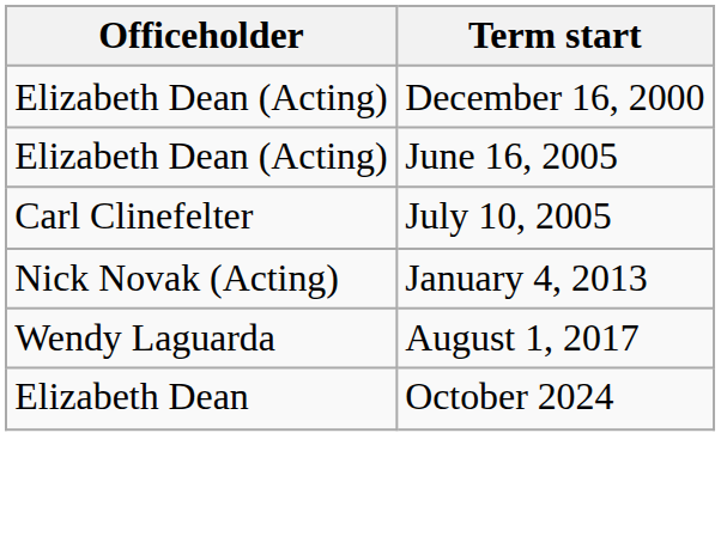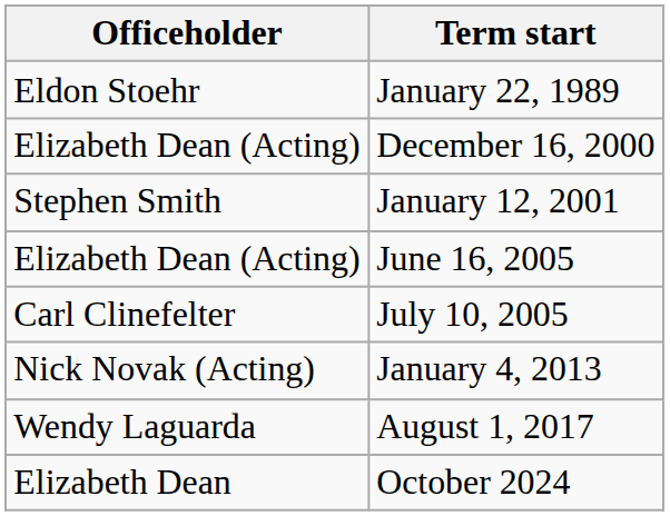 <table class="wikitable sortable">
 <tr style="vertical-align:bottom;">
 <th>Officeholder</th>
 <th>Term start</th>
 </tr>
 <tr>
+<td>Eldon Stoehr</td>
+<td>January 22, 1989</td>
+</tr>
+<tr>
 <td>Elizabeth Dean (Acting)</td>
 <td>December 16, 2000</td>
+</tr>
+<tr>
+<td>Stephen Smith</td>
+<td>January 12, 2001</td>
 </tr>
 <tr>
 <td>Elizabeth Dean (Acting)</td>
 <td>June 16, 2005</td>
 </tr>
 <tr>
 <td>Carl Clinefelter</td>
 <td>July 10, 2005</td>
 </tr>
 <tr>
 <td>Nick Novak (Acting)</td>
 <td>January 4, 2013<br></td>
 </tr>
 <tr>
 <td>Wendy Laguarda</td>
 <td>August 1, 2017</td>
 </tr>
 <tr>
 <td>Elizabeth Dean</td>
 <td>October 2024</td>
 </tr>
 </table>
